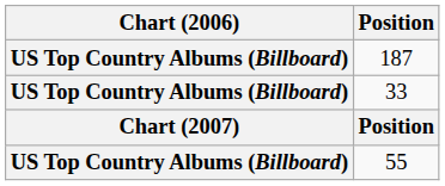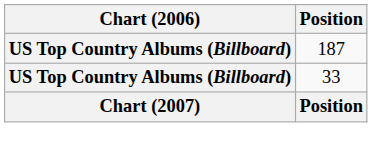 <table class="wikitable plainrowheaders" style="text-align:center">
 <tr>
 <th scope="col">Chart (2006)</th>
 <th scope="col">Position</th>
 </tr>
 <tr>
 <th scope="row">US Top Country Albums (<em>Billboard</em>)</th>
 <td>187</td>
 </tr>
 <tr>
 <th scope="row">US Top Country Albums (<em>Billboard</em>)</th>
 <td>33</td>
 </tr>
 <tr>
 <th scope="col">Chart (2007)</th>
 <th scope="col">Position</th>
 </tr>
-<tr>
-<th scope="row">US Top Country Albums (<em>Billboard</em>)</th>
-<td>55</td>
-</tr>
 </table>
